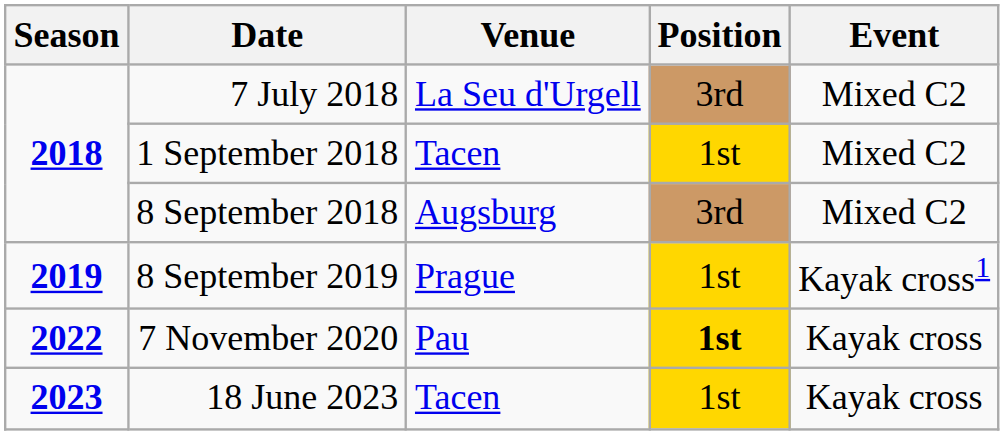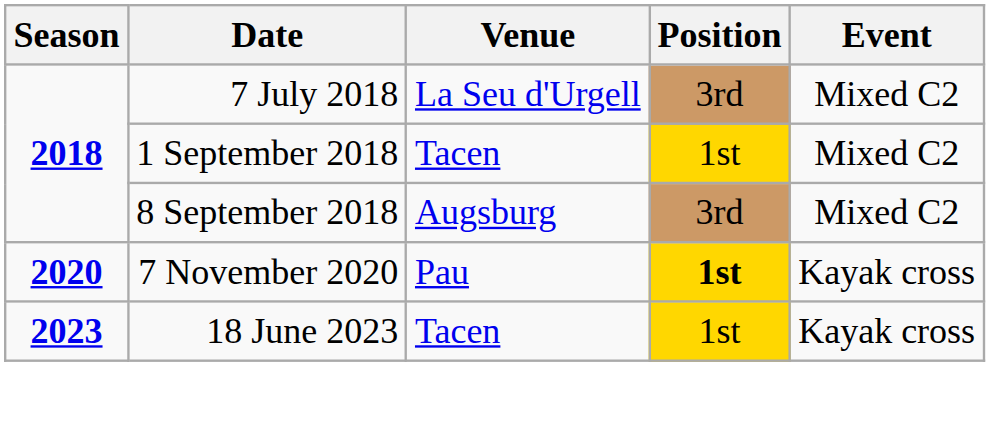 <table class="wikitable" style="text-align:center; font-size:95%;">
 <tr>
 <th>Season</th>
 <th>Date</th>
 <th>Venue</th>
 <th>Position</th>
 <th>Event</th>
 </tr>
 <tr>
 <td rowspan=3><strong><a href='#'>2018</a></strong></td>
 <td align=right>7 July 2018</td>
 <td align=left><a href='#'>La Seu d'Urgell</a></td>
 <td bgcolor=cc9966>3rd</td>
 <td>Mixed C2</td>
 </tr>
 <tr>
 <td align=right>1 September 2018</td>
 <td align=left><a href='#'>Tacen</a></td>
 <td bgcolor=gold>1st</td>
 <td>Mixed C2</td>
 </tr>
 <tr>
 <td align=right>8 September 2018</td>
 <td align=left><a href='#'>Augsburg</a></td>
 <td bgcolor=cc9966>3rd</td>
 <td>Mixed C2</td>
 </tr>
 <tr>
-<td><strong><a href='#'>2019</a></strong></td>
-<td align=right>8 September 2019</td>
-<td align=left><a href='#'>Prague</a></td>
-<td bgcolor=gold>1st</td>
-<td>Kayak cross<sup><a href='#'>1</a></sup></td>
-</tr>
-<tr>
-<td><strong><a href='#'>2022</a></strong></td>
+<td><strong><a href='#'>2020</a></strong></td>
 <td align=right>7 November 2020</td>
 <td align=left><a href='#'>Pau</a></td>
 <td bgcolor=gold><strong>1st</strong></td>
 <td>Kayak cross</td>
 </tr>
 <tr>
 <td><strong><a href='#'>2023</a></strong></td>
 <td align=right>18 June 2023</td>
 <td align=left><a href='#'>Tacen</a></td>
 <td bgcolor=gold>1st</td>
 <td>Kayak cross</td>
 </tr>
 </table>
